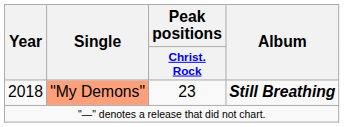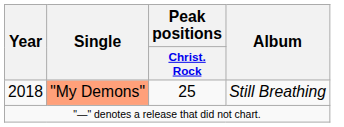 <table class="wikitable" style="text-align:center;">
 <tr>
 <th rowspan="2">Year</th>
 <th rowspan="2">Single</th>
 <th colspan="1">Peak positions</th>
 <th rowspan="2">Album</th>
 </tr>
 <tr>
 <th style="width:3em;font-size:75%"><a href='#'>Christ.<br>Rock</a><br></th>
 </tr>
 <tr>
 <td rowspan="1">2018</td>
 <td style="background: lightsalmon;">"My Demons"</td>
-<td>23</td>
-<td rowspan="1"><strong><em>Still Breathing</em></strong></td>
+<td>25</td>
+<td rowspan="1"><em>Still Breathing</em></td>
 </tr>
 <tr>
 <td colspan="5" style="text-align:center; font-size:8pt;">"—" denotes a release that did not chart.</td>
 </tr>
 </table>
